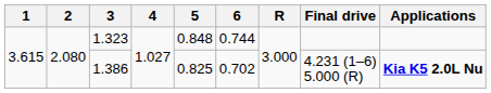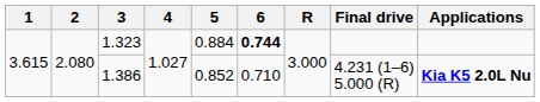 <table class=wikitable>
 <tr>
 <th>1</th>
 <th>2</th>
 <th>3</th>
 <th>4</th>
 <th>5</th>
 <th>6</th>
 <th>R</th>
 <th>Final drive</th>
 <th>Applications</th>
 </tr>
 <tr>
 <td rowspan=2>3.615</td>
 <td rowspan=2>2.080</td>
 <td>1.323</td>
 <td rowspan=2>1.027</td>
-<td>0.848</td>
-<td>0.744</td>
+<td>0.884</td>
+<td><strong>0.744</strong></td>
 <td rowspan=2>3.000</td>
 <td></td>
 <td></td>
 </tr>
 <tr>
 <td>1.386</td>
-<td>0.825</td>
-<td>0.702</td>
+<td>0.852</td>
+<td>0.710</td>
 <td>4.231 (1–6)<br>5.000 (R)</td>
 <td><strong><a href='#'>Kia K5</a> 2.0L Nu</strong></td>
 </tr>
 </table>
